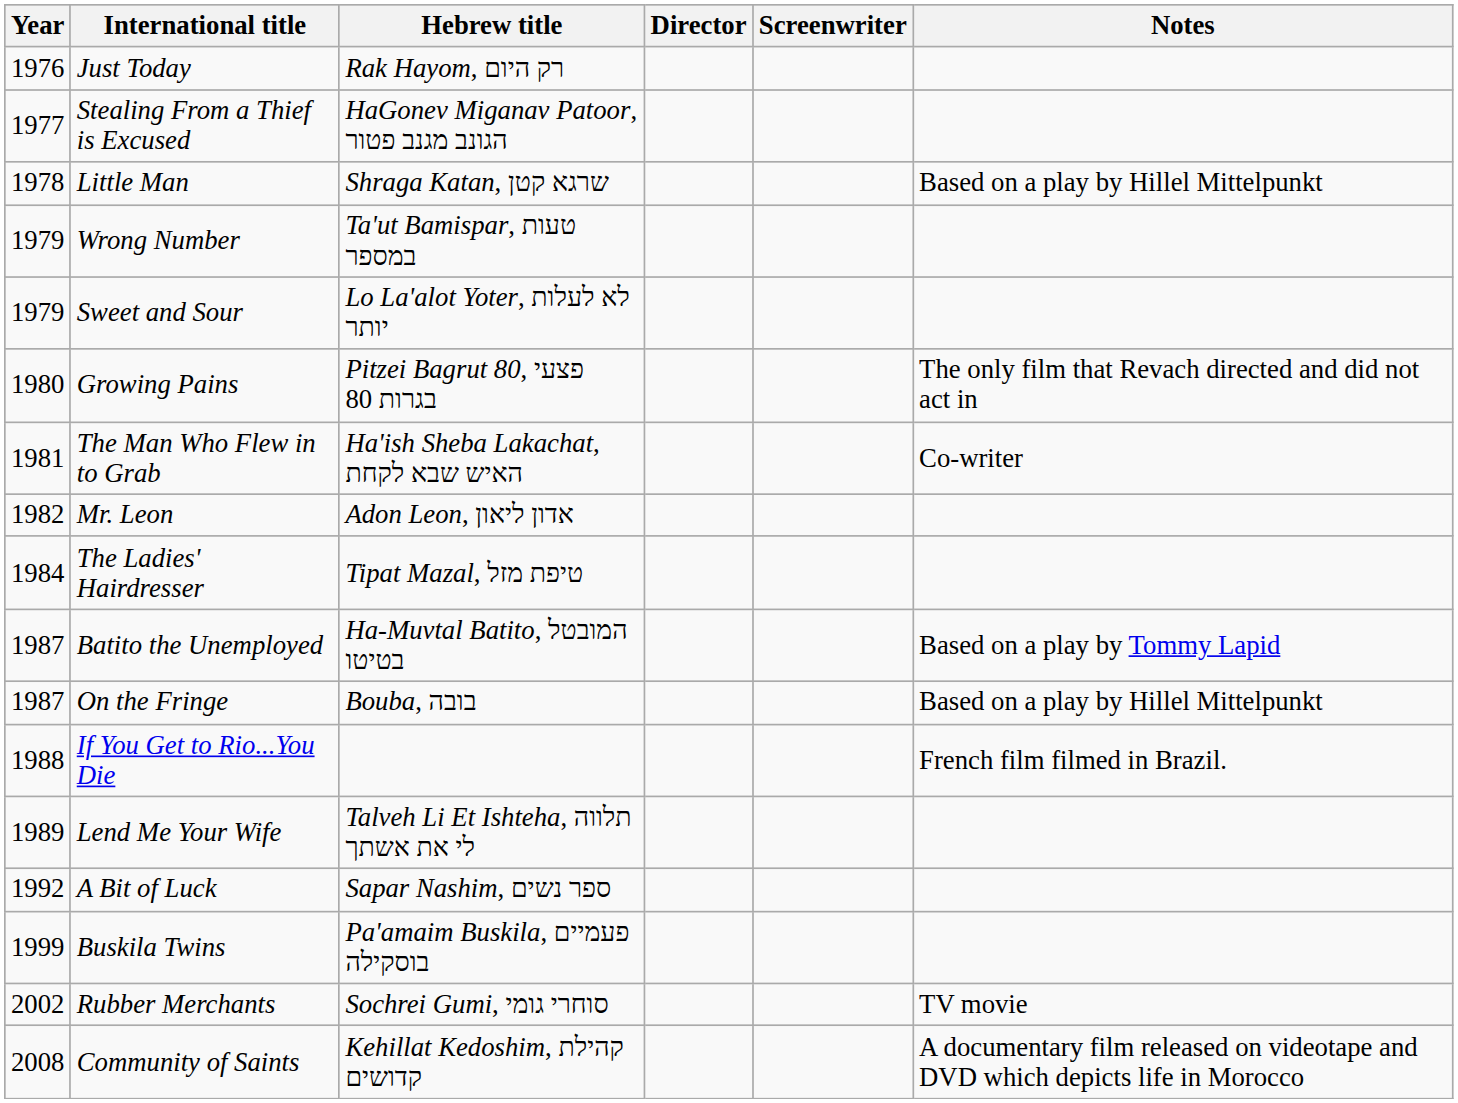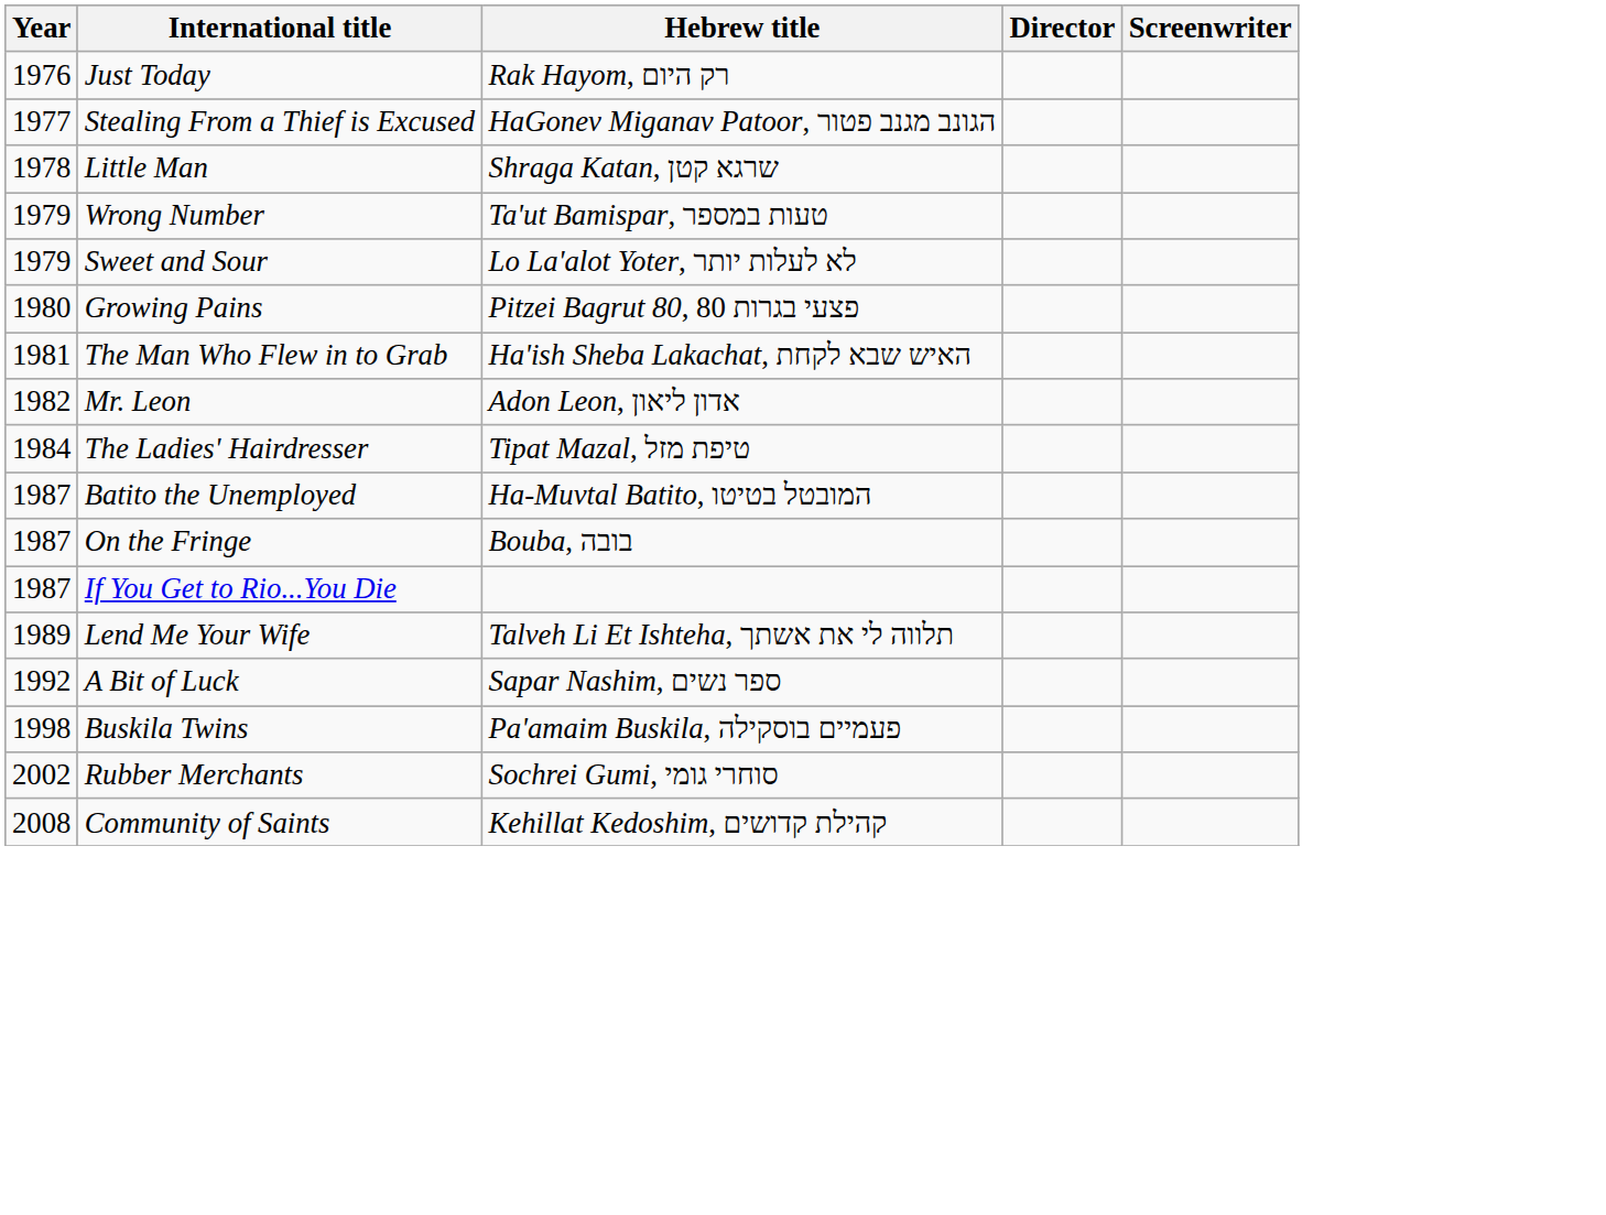 <table class="wikitable plainrowheaders">
 <tr>
 <th>Year</th>
 <th>International title</th>
 <th>Hebrew title</th>
 <th>Director</th>
 <th>Screenwriter</th>
-<th>Notes</th>
 </tr>
 <tr>
 <td>1976</td>
 <td><em>Just Today</em></td>
 <td><em>Rak Hayom</em>, רק היום</td>
-<td></td>
 <td></td>
 <td></td>
 </tr>
 <tr>
 <td>1977</td>
 <td><em>Stealing From a Thief is Excused</em></td>
 <td><em>HaGonev Miganav Patoor</em>, הגונב מגנב פטור</td>
 <td></td>
 <td></td>
-<td></td>
 </tr>
 <tr>
 <td>1978</td>
 <td><em>Little Man</em></td>
 <td><em>Shraga Katan</em>, שרגא קטן</td>
 <td></td>
 <td></td>
-<td>Based on a play by Hillel Mittelpunkt</td>
 </tr>
 <tr>
 <td>1979</td>
 <td><em>Wrong Number</em></td>
 <td><em>Ta'ut Bamispar</em>, טעות במספר</td>
-<td></td>
 <td></td>
 <td></td>
 </tr>
 <tr>
 <td>1979</td>
 <td><em>Sweet and Sour</em></td>
 <td><em>Lo La'alot Yoter</em>, לא לעלות יותר</td>
 <td></td>
 <td></td>
-<td></td>
 </tr>
 <tr>
 <td>1980</td>
 <td><em>Growing Pains</em></td>
 <td><em>Pitzei Bagrut 80</em>, פצעי בגרות 80</td>
 <td></td>
 <td></td>
-<td>The only film that Revach directed and did not act in</td>
 </tr>
 <tr>
 <td>1981</td>
 <td><em>The Man Who Flew in to Grab</em></td>
 <td><em>Ha'ish Sheba Lakachat</em>, האיש שבא לקחת</td>
 <td></td>
 <td></td>
-<td>Co-writer</td>
 </tr>
 <tr>
 <td>1982</td>
 <td><em>Mr. Leon</em></td>
 <td><em>Adon Leon</em>, אדון ליאון</td>
-<td></td>
 <td></td>
 <td></td>
 </tr>
 <tr>
 <td>1984</td>
 <td><em>The Ladies' Hairdresser</em></td>
 <td><em>Tipat Mazal</em>, טיפת מזל</td>
 <td></td>
 <td></td>
-<td></td>
 </tr>
 <tr>
 <td>1987</td>
 <td><em>Batito the Unemployed</em></td>
 <td><em>Ha-Muvtal Batito</em>, המובטל בטיטו</td>
 <td></td>
 <td></td>
-<td>Based on a play by <a href='#'>Tommy Lapid</a></td>
 </tr>
 <tr>
 <td>1987</td>
 <td><em>On the Fringe</em></td>
 <td><em>Bouba</em>, בובה</td>
 <td></td>
 <td></td>
-<td>Based on a play by Hillel Mittelpunkt</td>
 </tr>
 <tr>
-<td>1988</td>
+<td>1987</td>
 <td><em><a href='#'>If You Get to Rio...You Die</a></em></td>
 <td></td>
 <td></td>
 <td></td>
-<td>French film filmed in Brazil.</td>
 </tr>
 <tr>
 <td>1989</td>
 <td><em>Lend Me Your Wife</em></td>
 <td><em>Talveh Li Et Ishteha</em>, תלווה לי את אשתך</td>
-<td></td>
 <td></td>
 <td></td>
 </tr>
 <tr>
 <td>1992</td>
 <td><em>A Bit of Luck</em></td>
 <td><em>Sapar Nashim</em>, ספר נשים</td>
 <td></td>
 <td></td>
-<td></td>
 </tr>
 <tr>
-<td>1999</td>
+<td>1998</td>
 <td><em>Buskila Twins</em></td>
 <td><em>Pa'amaim Buskila</em>, פעמיים בוסקילה</td>
-<td></td>
 <td></td>
 <td></td>
 </tr>
 <tr>
 <td>2002</td>
 <td><em>Rubber Merchants</em></td>
 <td><em>Sochrei Gumi</em>, סוחרי גומי</td>
 <td></td>
 <td></td>
-<td>TV movie</td>
 </tr>
 <tr>
 <td>2008</td>
 <td><em>Community of Saints</em></td>
 <td><em>Kehillat Kedoshim</em>, קהילת קדושים</td>
 <td></td>
 <td></td>
-<td>A documentary film released on videotape and DVD which depicts life in Morocco</td>
 </tr>
 </table>
